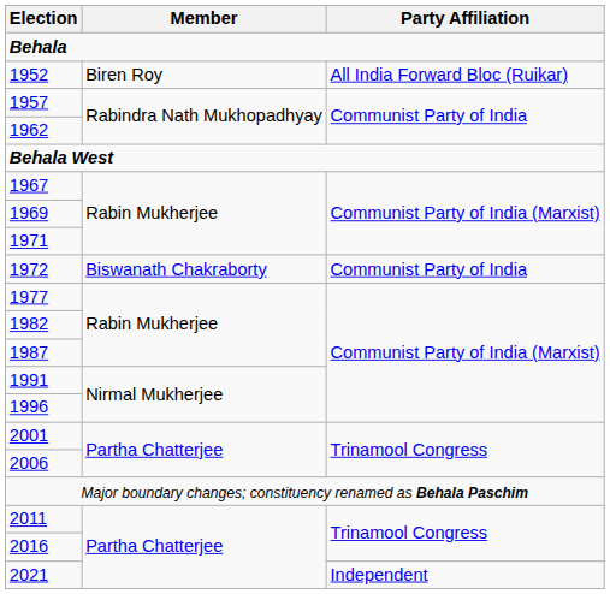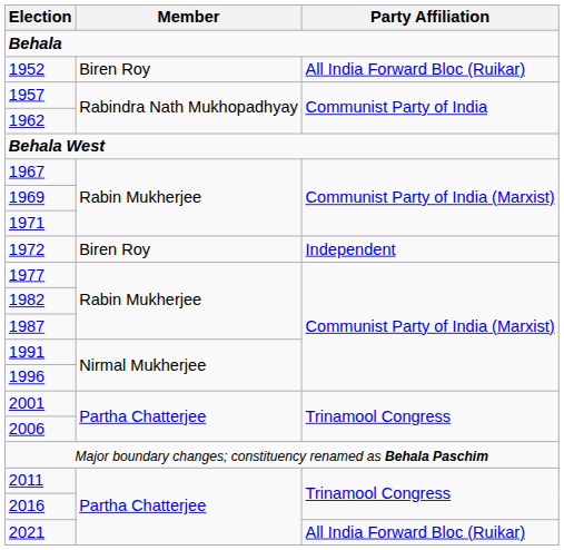 <table class="wikitable sortable">
 <tr>
 <th>Election</th>
 <th>Member</th>
 <th>Party Affiliation</th>
 </tr>
 <tr>
 <td colspan="3"><strong><em>Behala</em></strong></td>
 </tr>
 <tr>
 <td><a href='#'>1952</a></td>
 <td>Biren Roy</td>
 <td><a href='#'>All India Forward Bloc (Ruikar)</a></td>
 </tr>
 <tr>
 <td><a href='#'>1957</a></td>
 <td rowspan=2>Rabindra Nath Mukhopadhyay</td>
 <td rowspan=2><a href='#'>Communist Party of India</a></td>
 </tr>
 <tr>
 <td><a href='#'>1962</a></td>
 </tr>
 <tr>
 <td colspan="3"><strong><em>Behala West</em></strong></td>
 </tr>
 <tr>
 <td><a href='#'>1967</a></td>
 <td rowspan="3">Rabin Mukherjee</td>
 <td rowspan="3"><a href='#'>Communist Party of India (Marxist)</a></td>
 </tr>
 <tr>
 <td><a href='#'>1969</a></td>
 </tr>
 <tr>
 <td><a href='#'>1971</a></td>
 </tr>
 <tr>
 <td><a href='#'>1972</a></td>
-<td><a href='#'>Biswanath Chakraborty</a></td>
-<td><a href='#'>Communist Party of India</a></td>
+<td>Biren Roy</td>
+<td><a href='#'>Independent</a></td>
 </tr>
 <tr>
 <td><a href='#'>1977</a></td>
 <td rowspan=3>Rabin Mukherjee</td>
 <td rowspan=5><a href='#'>Communist Party of India (Marxist)</a></td>
 </tr>
 <tr>
 <td><a href='#'>1982</a></td>
 </tr>
 <tr>
 <td><a href='#'>1987</a></td>
 </tr>
 <tr>
 <td><a href='#'>1991</a></td>
 <td rowspan=2>Nirmal Mukherjee</td>
 </tr>
 <tr>
 <td><a href='#'>1996</a></td>
 </tr>
 <tr>
 <td><a href='#'>2001</a></td>
 <td rowspan=2><a href='#'>Partha Chatterjee</a></td>
 <td rowspan=2><a href='#'>Trinamool Congress</a></td>
 </tr>
 <tr>
 <td><a href='#'>2006</a></td>
 </tr>
 <tr>
 <td colspan="3" align="center"><small><em>Major boundary changes; constituency renamed as <strong>Behala Paschim<strong><em></small></td>
 </tr>
 <tr>
 <td><a href='#'>2011</a></td>
 <td rowspan="3"><a href='#'>Partha Chatterjee</a></td>
 <td rowspan ="2"><a href='#'>Trinamool Congress</a></td>
 </tr>
 <tr>
 <td><a href='#'>2016</a></td>
 </tr>
 <tr>
 <td><a href='#'>2021</a></td>
-<td><a href='#'>Independent</a></td>
+<td><a href='#'>All India Forward Bloc (Ruikar)</a></td>
 </tr>
 </table>
